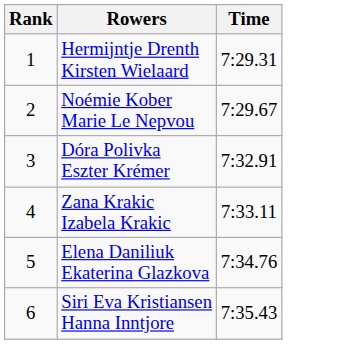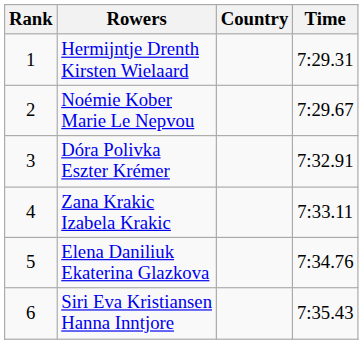 <table class="wikitable" style="text-align:center">
 <tr>
 <th>Rank</th>
 <th>Rowers</th>
+<th>Country</th>
 <th>Time</th>
 </tr>
 <tr>
 <td>1</td>
 <td align="left"><a href='#'>Hermijntje Drenth</a><br><a href='#'>Kirsten Wielaard</a></td>
+<td align="left"></td>
 <td>7:29.31</td>
 </tr>
 <tr>
 <td>2</td>
 <td align="left"><a href='#'>Noémie Kober</a><br><a href='#'>Marie Le Nepvou</a></td>
+<td align="left"></td>
 <td>7:29.67</td>
 </tr>
 <tr>
 <td>3</td>
 <td align="left"><a href='#'>Dóra Polivka</a><br><a href='#'>Eszter Krémer</a></td>
+<td align="left"></td>
 <td>7:32.91</td>
 </tr>
 <tr>
 <td>4</td>
 <td align="left"><a href='#'>Zana Krakic</a><br><a href='#'>Izabela Krakic</a></td>
+<td align="left"></td>
 <td>7:33.11</td>
 </tr>
 <tr>
 <td>5</td>
 <td align="left"><a href='#'>Elena Daniliuk</a><br><a href='#'>Ekaterina Glazkova</a></td>
+<td align="left"></td>
 <td>7:34.76</td>
 </tr>
 <tr>
 <td>6</td>
 <td align="left"><a href='#'>Siri Eva Kristiansen</a><br><a href='#'>Hanna Inntjore</a></td>
+<td align="left"></td>
 <td>7:35.43</td>
 </tr>
 </table>
